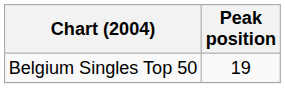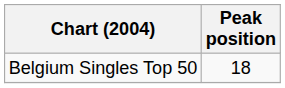 <table class="wikitable sortable">
 <tr>
 <th align="left">Chart (2004)</th>
 <th align="center">Peak<br>position</th>
 </tr>
 <tr>
 <td align="left">Belgium Singles Top 50</td>
-<td align="center">19</td>
+<td align="center">18</td>
 </tr>
 <tr>
 </tr>
 </table>
